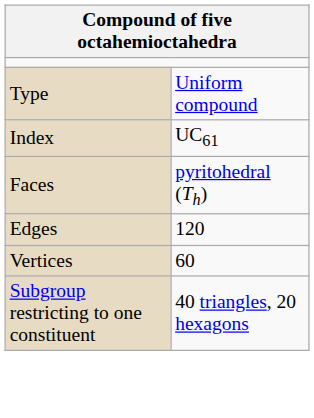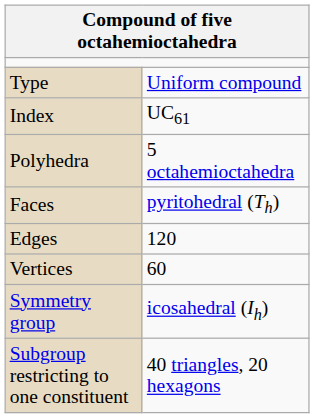 <table class="wikitable" style="float:right; margin-left:8px; width:250px">
 <tr>
 <th bgcolor=#e7dcc3 colspan=2>Compound of five octahemioctahedra</th>
 </tr>
 <tr>
 <td align=center colspan=2></td>
 </tr>
 <tr>
 <td bgcolor=#e7dcc3>Type</td>
 <td><a href='#'>Uniform compound</a></td>
 </tr>
 <tr>
 <td bgcolor=#e7dcc3>Index</td>
 <td>UC<sub>61</sub></td>
 </tr>
 <tr>
+<td bgcolor=#e7dcc3>Polyhedra</td>
+<td>5 <a href='#'>octahemioctahedra</a></td>
+</tr>
+<tr>
 <td bgcolor=#e7dcc3>Faces</td>
 <td><a href='#'>pyritohedral</a> (<em>T<sub>h</sub></em>)</td>
 </tr>
 <tr>
 <td bgcolor=#e7dcc3>Edges</td>
 <td>120</td>
 </tr>
 <tr>
 <td bgcolor=#e7dcc3>Vertices</td>
 <td>60</td>
 </tr>
 <tr>
+<td bgcolor=#e7dcc3><a href='#'>Symmetry group</a></td>
+<td><a href='#'>icosahedral</a> (<em>I<sub>h</sub></em>)</td>
+</tr>
+<tr>
 <td bgcolor=#e7dcc3><a href='#'>Subgroup</a> restricting to one constituent</td>
 <td>40 <a href='#'>triangles</a>, 20 <a href='#'>hexagons</a></td>
 </tr>
 </table>
